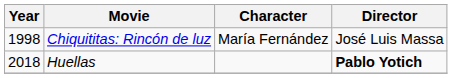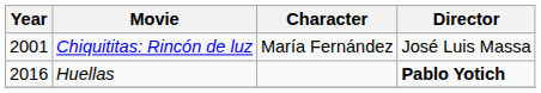 <table class="wikitable" style="font-size: 90%;">
 <tr>
 <th>Year</th>
 <th>Movie</th>
 <th>Character</th>
 <th>Director</th>
 </tr>
 <tr>
-<td>1998</td>
+<td>2001</td>
 <td><em><a href='#'>Chiquititas: Rincón de luz</a></em></td>
 <td>María Fernández</td>
 <td>José Luis Massa</td>
 </tr>
 <tr>
-<td>2018</td>
+<td>2016</td>
 <td><em>Huellas</em></td>
 <td></td>
 <td><strong>Pablo Yotich</strong></td>
 </tr>
 <tr>
 </tr>
 </table>
